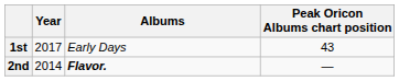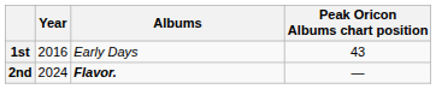 <table class="wikitable" border="1">
 <tr>
 <th rowspan="1"></th>
 <th rowspan="1">Year</th>
 <th rowspan="1" width="250">Albums</th>
 <th colspan="1">Peak Oricon<br> Albums chart position<br></th>
 </tr>
 <tr>
 <th>1st</th>
-<td>2017</td>
+<td>2016</td>
 <td align="left"><em>Early Days</em></td>
 <td align="center">43</td>
 </tr>
 <tr>
 <th>2nd</th>
-<td>2014</td>
+<td>2024</td>
 <td align="left"><strong><em>Flavor.</em></strong></td>
 <td align="center">—</td>
 </tr>
 </table>
